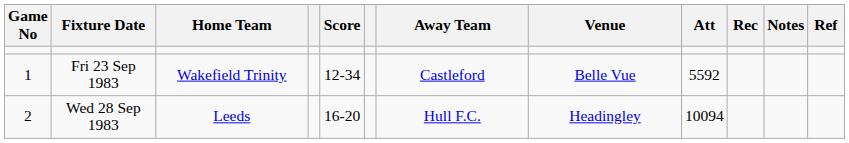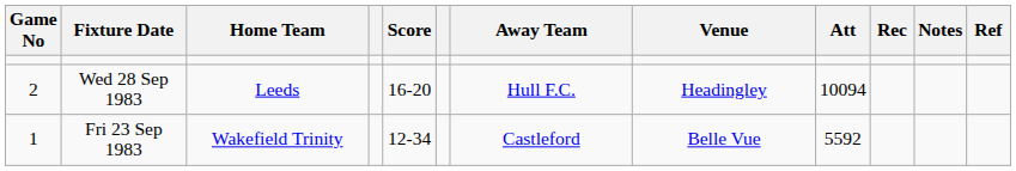 <table class="wikitable" style="text-align:center;">
 <tr>
 <th width=20 abbr="No">Game No</th>
 <th width=100 abbr="Date">Fixture Date</th>
 <th width=150 abbr="Home Team">Home Team</th>
 <th width=5 abbr="space"></th>
 <th width=20 abbr="Score">Score</th>
 <th width=5 abbr="space"></th>
 <th width=150 abbr="Away Team">Away Team</th>
 <th width=150 abbr="Venue">Venue</th>
 <th width=30 abbr="Att">Att</th>
 <th width=30 abbr="Rec">Rec</th>
 <th width=20 abbr="Notes">Notes</th>
 <th width=30 abbr="Ref">Ref</th>
 </tr>
 <tr>
 <td></td>
 <td></td>
 <td></td>
 <td></td>
 <td></td>
 <td></td>
 <td></td>
 <td></td>
 <td></td>
 <td></td>
 <td></td>
 </tr>
 <tr>
+<td>2</td>
+<td>Wed 28 Sep 1983</td>
+<td><a href='#'>Leeds</a></td>
+<td></td>
+<td>16-20</td>
+<td></td>
+<td><a href='#'>Hull F.C.</a></td>
+<td><a href='#'>Headingley</a></td>
+<td>10094</td>
+<td></td>
+<td></td>
+<td></td>
+</tr>
+<tr>
 <td>1</td>
 <td>Fri 23 Sep 1983</td>
 <td><a href='#'>Wakefield Trinity</a></td>
 <td></td>
 <td>12-34</td>
 <td></td>
 <td><a href='#'>Castleford</a></td>
 <td><a href='#'>Belle Vue</a></td>
 <td>5592</td>
 <td></td>
 <td></td>
 <td></td>
 </tr>
-<tr>
-<td>2</td>
-<td>Wed 28 Sep 1983</td>
-<td><a href='#'>Leeds</a></td>
-<td></td>
-<td>16-20</td>
-<td></td>
-<td><a href='#'>Hull F.C.</a></td>
-<td><a href='#'>Headingley</a></td>
-<td>10094</td>
-<td></td>
-<td></td>
-<td></td>
-</tr>
 </table>
